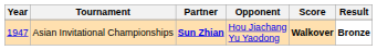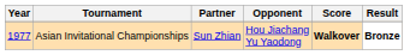 <table class="sortable wikitable" style="font-size:90%;">
 <tr>
 <th>Year</th>
 <th>Tournament</th>
 <th>Partner</th>
 <th>Opponent</th>
 <th>Score</th>
 <th>Result</th>
 </tr>
 <tr>
 </tr>
 <tr style="background:#FFE0AF">
-<td align="center"><a href='#'>1947</a></td>
+<td align="center"><a href='#'>1977</a></td>
 <td align="left">Asian Invitational Championships</td>
-<td align="left"><strong> <a href='#'>Sun Zhian</a></strong></td>
+<td align="left"> <a href='#'>Sun Zhian</a></td>
 <td align="left"> <a href='#'>Hou Jiachang</a> <br> <a href='#'>Yu Yaodong</a></td>
 <td align="left"><strong>Walkover</strong></td>
 <td style="text-align:left; background:white"> <strong>Bronze</strong></td>
 </tr>
 </table>
